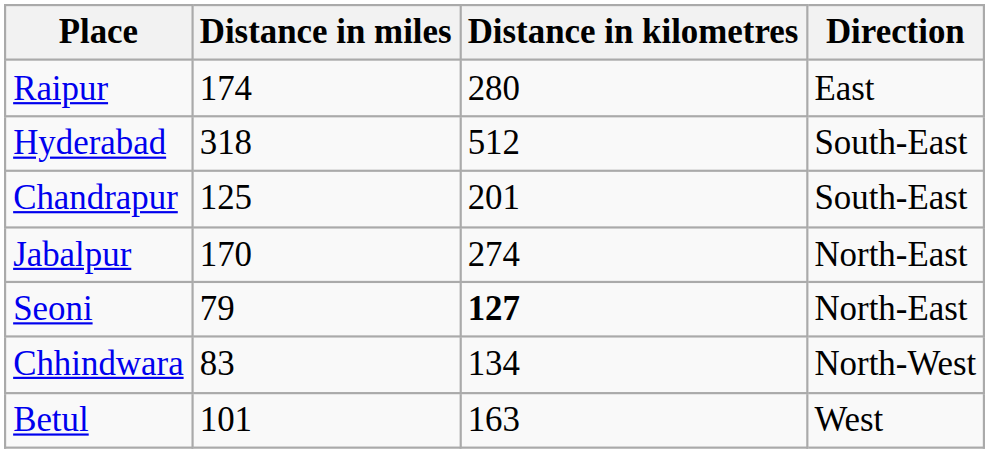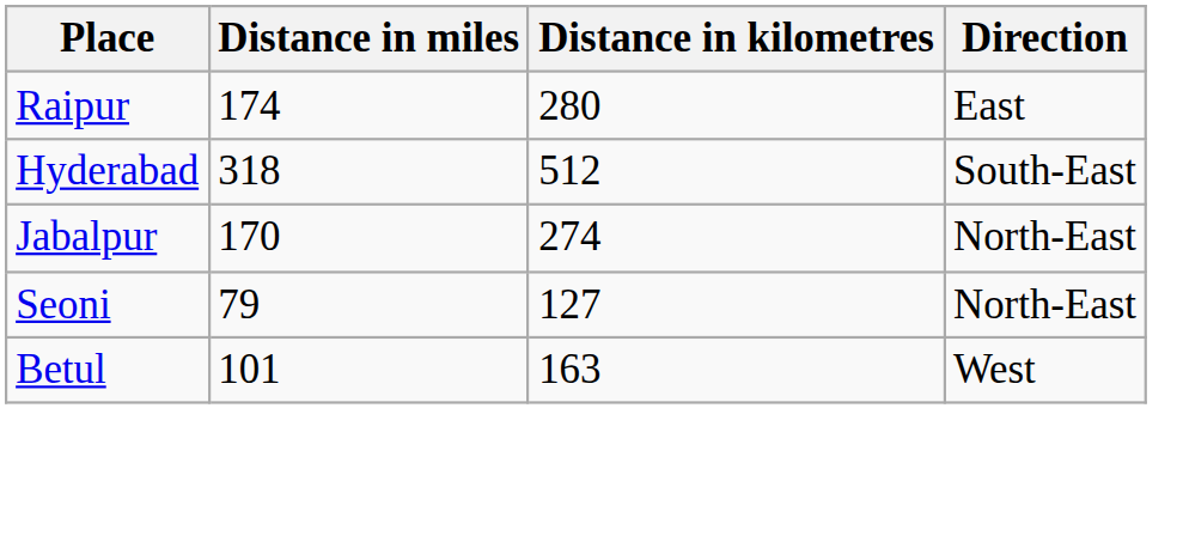 <table class="wikitable sortable">
 <tr>
 <th>Place</th>
 <th>Distance in miles</th>
 <th>Distance in kilometres</th>
 <th>Direction</th>
 </tr>
 <tr>
 <td><a href='#'>Raipur</a></td>
 <td>174</td>
 <td>280</td>
 <td>East</td>
 </tr>
 <tr>
 <td><a href='#'>Hyderabad</a></td>
 <td>318</td>
 <td>512</td>
 <td>South-East</td>
 </tr>
 <tr>
-<td><a href='#'>Chandrapur</a></td>
-<td>125</td>
-<td>201</td>
-<td>South-East</td>
-</tr>
-<tr>
 <td><a href='#'>Jabalpur</a></td>
 <td>170</td>
 <td>274</td>
 <td>North-East</td>
 </tr>
 <tr>
 <td><a href='#'>Seoni</a></td>
 <td>79</td>
-<td><strong>127</strong></td>
+<td>127</td>
 <td>North-East</td>
-</tr>
-<tr>
-<td><a href='#'>Chhindwara</a></td>
-<td>83</td>
-<td>134</td>
-<td>North-West</td>
 </tr>
 <tr>
 <td><a href='#'>Betul</a></td>
 <td>101</td>
 <td>163</td>
 <td>West</td>
 </tr>
 </table>
